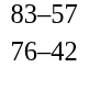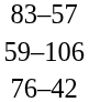 <table style="text-align:center">
 <tr>
 <th width=200></th>
 <th width=100></th>
 <th width=200></th>
 </tr>
 <tr>
 <td align=right><strong> </strong></td>
 <td align=center>83–57</td>
 <td align=left></td>
 </tr>
 <tr>
+<td align=right></td>
+<td align=center>59–106</td>
+<td align=left><strong></strong></td>
+</tr>
+<tr>
 <td align=right><strong></strong></td>
 <td align=center>76–42</td>
 <td align=left></td>
 </tr>
 </table>
